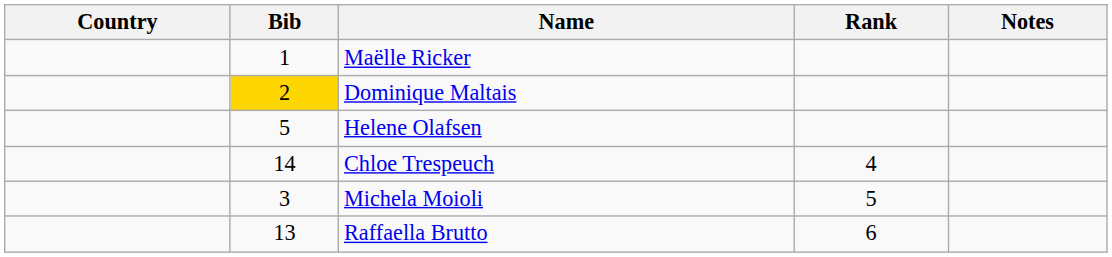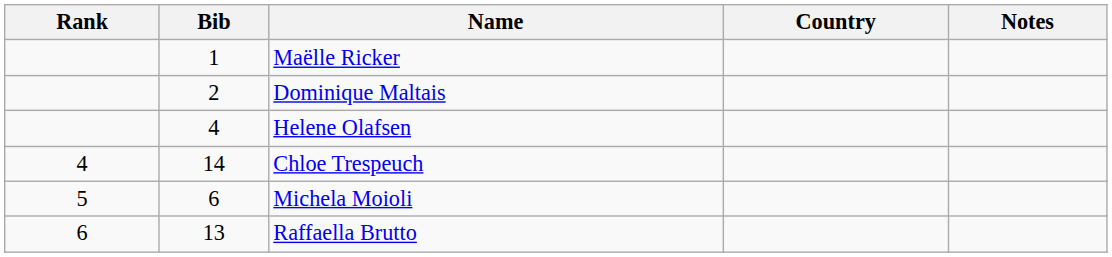 <table class="wikitable" style="text-align:center;" width=40%>
 <tr>
-<th>Country</th>
+<th>Rank</th>
 <th>Bib</th>
 <th>Name</th>
-<th>Rank</th>
+<th>Country</th>
 <th>Notes</th>
 </tr>
 <tr>
-<td align=left></td>
+<td></td>
 <td>1</td>
 <td align=left><a href='#'>Maëlle Ricker</a></td>
-<td></td>
+<td align=left></td>
 <td></td>
 </tr>
 <tr>
+<td></td>
+<td>2</td>
+<td align=left><a href='#'>Dominique Maltais</a></td>
 <td align=left></td>
-<td style="background: gold;">2</td>
-<td align=left><a href='#'>Dominique Maltais</a></td>
-<td></td>
 <td></td>
 </tr>
 <tr>
+<td></td>
+<td>4</td>
+<td align=left><a href='#'>Helene Olafsen</a></td>
 <td align=left></td>
-<td>5</td>
-<td align=left><a href='#'>Helene Olafsen</a></td>
-<td></td>
 <td></td>
 </tr>
 <tr>
-<td align=left></td>
+<td>4</td>
 <td>14</td>
 <td align=left><a href='#'>Chloe Trespeuch</a></td>
-<td>4</td>
+<td align=left></td>
 <td></td>
 </tr>
 <tr>
+<td>5</td>
+<td>6</td>
+<td align=left><a href='#'>Michela Moioli</a></td>
 <td align=left></td>
-<td>3</td>
-<td align=left><a href='#'>Michela Moioli</a></td>
-<td>5</td>
 <td></td>
 </tr>
 <tr>
-<td align=left></td>
+<td>6</td>
 <td>13</td>
 <td align=left><a href='#'>Raffaella Brutto</a></td>
-<td>6</td>
+<td align=left></td>
 <td></td>
 </tr>
 </table>
